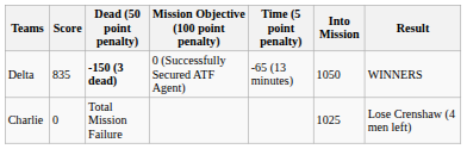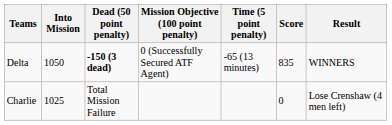 <table class="wikitable">
 <tr>
 <th width="70px">Teams</th>
-<th width="50px">Score</th>
+<th width="90px">Into Mission</th>
 <th width="160px">Dead (50 point penalty)</th>
 <th width="270px">Mission Objective (100 point penalty)</th>
 <th width="170px">Time (5 point penalty)</th>
-<th width="90px">Into Mission</th>
+<th width="50px">Score</th>
 <th width="300px">Result</th>
 </tr>
 <tr>
 <td>Delta</td>
-<td>835</td>
+<td>1050</td>
 <td><strong>-150 (3 dead)</strong></td>
 <td>0 (Successfully Secured ATF Agent)</td>
 <td>-65 (13 minutes)<em></td>
-<td>1050</td>
+<td>835</td>
 <td>WINNERS</td>
 </tr>
 <tr>
 <td>Charlie</td>
-<td>0</td>
+<td>1025</td>
 <td>Total Mission Failure</td>
 <td></td>
 <td></td>
-<td>1025</td>
+<td>0</td>
 <td>Lose Crenshaw (4 men left)</td>
 </tr>
 </table>
